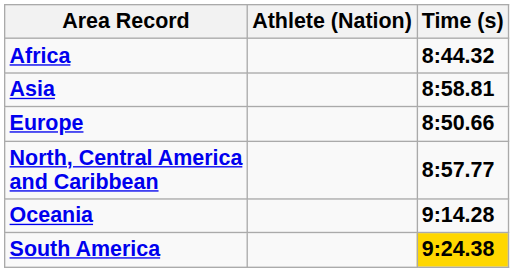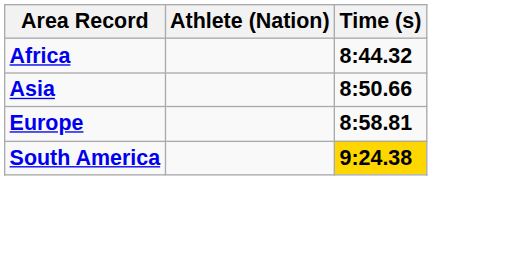 <table class="wikitable">
 <tr>
 <th>Area Record</th>
 <th>Athlete (Nation)</th>
 <th>Time (s)</th>
 </tr>
 <tr>
 <td><strong><a href='#'>Africa</a> </strong></td>
 <td></td>
 <td><strong>8:44.32</strong> </td>
 </tr>
 <tr>
 <td><strong><a href='#'>Asia</a> </strong></td>
 <td></td>
-<td><strong>8:58.81</strong></td>
+<td><strong>8:50.66</strong></td>
 </tr>
 <tr>
 <td><strong><a href='#'>Europe</a> </strong></td>
 <td></td>
-<td><strong>8:50.66</strong></td>
-</tr>
-<tr>
-<td><strong><a href='#'>North, Central America<br> and Caribbean</a> </strong></td>
-<td></td>
-<td><strong>8:57.77</strong></td>
-</tr>
-<tr>
-<td><strong><a href='#'>Oceania</a> </strong></td>
-<td></td>
-<td><strong>9:14.28</strong></td>
+<td><strong>8:58.81</strong></td>
 </tr>
 <tr>
 <td><strong><a href='#'>South America</a> </strong></td>
 <td></td>
 <td style="background: gold;"><strong>9:24.38</strong></td>
 </tr>
 </table>
